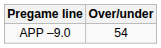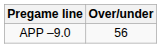 <table class="wikitable">
 <tr align="center">
 <th style=>Pregame line</th>
 <th style=>Over/under</th>
 </tr>
 <tr align="center">
 <td>APP –9.0</td>
-<td>54</td>
+<td>56</td>
 </tr>
 </table>
